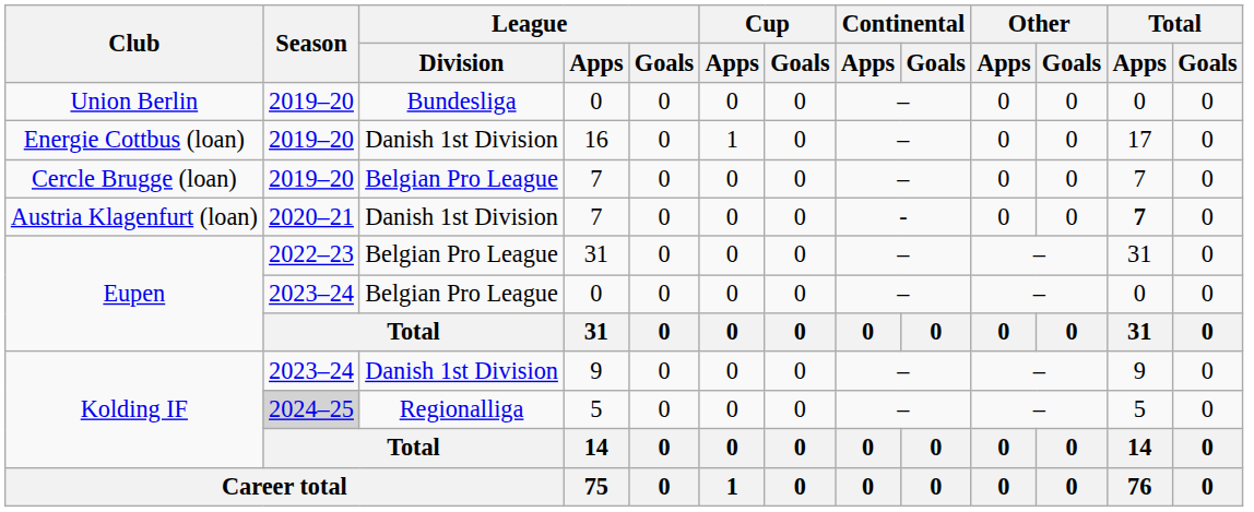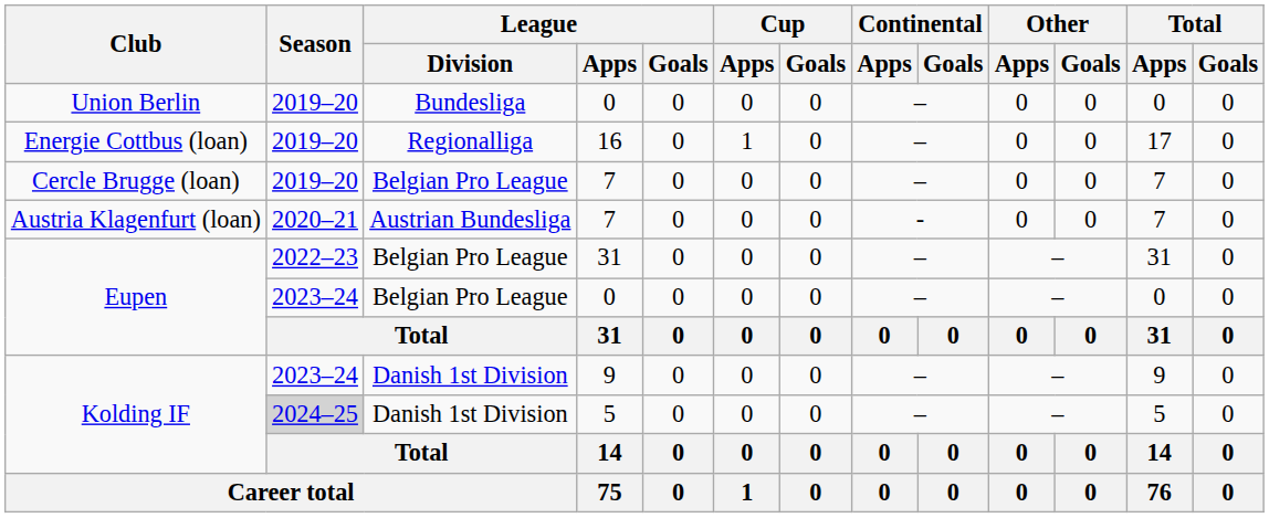 <table class="wikitable" style="text-align:center">
 <tr>
 <th rowspan="2">Club</th>
 <th rowspan="2">Season</th>
 <th colspan="3">League</th>
 <th colspan="2">Cup</th>
 <th colspan="2">Continental</th>
 <th colspan="2">Other</th>
 <th colspan="2">Total</th>
 </tr>
 <tr>
 <th>Division</th>
 <th>Apps</th>
 <th>Goals</th>
 <th>Apps</th>
 <th>Goals</th>
 <th>Apps</th>
 <th>Goals</th>
 <th>Apps</th>
 <th>Goals</th>
 <th>Apps</th>
 <th>Goals</th>
 </tr>
 <tr>
 <td><a href='#'>Union Berlin</a></td>
 <td><a href='#'>2019–20</a></td>
 <td><a href='#'>Bundesliga</a></td>
 <td>0</td>
 <td>0</td>
 <td>0</td>
 <td>0</td>
 <td colspan="2">–</td>
 <td>0</td>
 <td>0</td>
 <td>0</td>
 <td>0</td>
 </tr>
 <tr>
 <td><a href='#'>Energie Cottbus</a> (loan)</td>
 <td><a href='#'>2019–20</a></td>
-<td>Danish 1st Division</td>
+<td><a href='#'>Regionalliga</a></td>
 <td>16</td>
 <td>0</td>
 <td>1</td>
 <td>0</td>
 <td colspan="2">–</td>
 <td>0</td>
 <td>0</td>
 <td>17</td>
 <td>0</td>
 </tr>
 <tr>
 <td><a href='#'>Cercle Brugge</a> (loan)</td>
 <td><a href='#'>2019–20</a></td>
 <td><a href='#'>Belgian Pro League</a></td>
 <td>7</td>
 <td>0</td>
 <td>0</td>
 <td>0</td>
 <td colspan="2">–</td>
 <td>0</td>
 <td>0</td>
 <td>7</td>
 <td>0</td>
 </tr>
 <tr>
 <td><a href='#'>Austria Klagenfurt</a> (loan)</td>
 <td><a href='#'>2020–21</a></td>
-<td>Danish 1st Division</td>
+<td><a href='#'>Austrian Bundesliga</a></td>
 <td>7</td>
 <td>0</td>
 <td>0</td>
 <td>0</td>
 <td colspan="2">-</td>
 <td>0</td>
 <td>0</td>
-<td><strong>7</strong></td>
+<td>7</td>
 <td>0</td>
 </tr>
 <tr>
 <td rowspan=3><a href='#'>Eupen</a></td>
 <td><a href='#'>2022–23</a></td>
 <td>Belgian Pro League</td>
 <td>31</td>
 <td>0</td>
 <td>0</td>
 <td>0</td>
 <td colspan="2">–</td>
 <td colspan=2>–</td>
 <td>31</td>
 <td>0</td>
 </tr>
 <tr>
 <td><a href='#'>2023–24</a></td>
 <td>Belgian Pro League</td>
 <td>0</td>
 <td>0</td>
 <td>0</td>
 <td>0</td>
 <td colspan="2">–</td>
 <td colspan="2">–</td>
 <td>0</td>
 <td>0</td>
 </tr>
 <tr>
 <th colspan="2">Total</th>
 <th>31</th>
 <th>0</th>
 <th>0</th>
 <th>0</th>
 <th>0</th>
 <th>0</th>
 <th>0</th>
 <th>0</th>
 <th>31</th>
 <th>0</th>
 </tr>
 <tr>
 <td rowspan=3><a href='#'>Kolding IF</a></td>
 <td><a href='#'>2023–24</a></td>
 <td><a href='#'>Danish 1st Division</a></td>
 <td>9</td>
 <td>0</td>
 <td>0</td>
 <td>0</td>
 <td colspan="2">–</td>
 <td colspan="2">–</td>
 <td>9</td>
 <td>0</td>
 </tr>
 <tr>
 <td style="background: lightgrey;"><a href='#'>2024–25</a></td>
-<td><a href='#'>Regionalliga</a></td>
+<td>Danish 1st Division</td>
 <td>5</td>
 <td>0</td>
 <td>0</td>
 <td>0</td>
 <td colspan="2">–</td>
 <td colspan="2">–</td>
 <td>5</td>
 <td>0</td>
 </tr>
 <tr>
 <th colspan="2">Total</th>
 <th>14</th>
 <th>0</th>
 <th>0</th>
 <th>0</th>
 <th>0</th>
 <th>0</th>
 <th>0</th>
 <th>0</th>
 <th>14</th>
 <th>0</th>
 </tr>
 <tr>
 <th colspan="3">Career total</th>
 <th>75</th>
 <th>0</th>
 <th>1</th>
 <th>0</th>
 <th>0</th>
 <th>0</th>
 <th>0</th>
 <th>0</th>
 <th>76</th>
 <th>0</th>
 </tr>
 </table>
